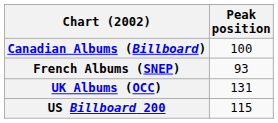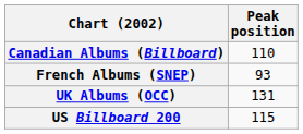 <table class="wikitable sortable plainrowheaders">
 <tr>
 <th scope="col">Chart (2002)</th>
 <th scope="col">Peak<br>position</th>
 </tr>
 <tr>
 <th scope="row"><a href='#'>Canadian Albums</a> (<em><a href='#'>Billboard</a></em>)</th>
-<td align="center">100</td>
+<td align="center">110</td>
 </tr>
 <tr>
 <th scope="row">French Albums (<a href='#'>SNEP</a>)</th>
 <td align="center">93</td>
 </tr>
 <tr>
 <th scope="row"><a href='#'>UK Albums</a> (<a href='#'>OCC</a>)</th>
 <td align="center">131</td>
 </tr>
 <tr>
 <th scope="row">US <a href='#'><em>Billboard</em> 200</a></th>
 <td align="center">115</td>
 </tr>
 </table>
